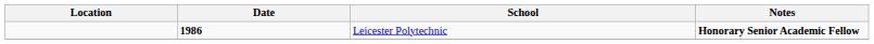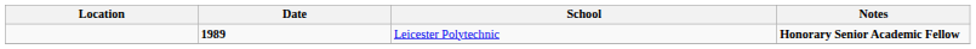 <table class="wikitable" style="width:100%;">
 <tr>
 <th style="width:20%;">Location</th>
 <th style="width:20%;">Date</th>
 <th style="width:40%;">School</th>
 <th style="width:20%;">Notes</th>
 </tr>
 <tr>
 <td></td>
-<td><strong>1986</strong></td>
+<td><strong>1989</strong></td>
 <td><a href='#'>Leicester Polytechnic</a></td>
 <td><strong>Honorary Senior Academic Fellow</strong></td>
 </tr>
 <tr>
 </tr>
 </table>
